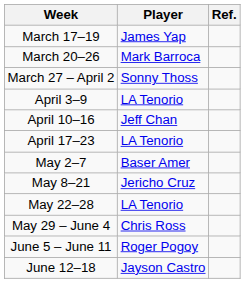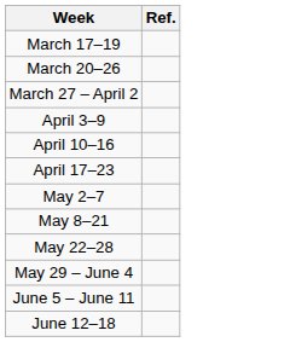 <table class="wikitable" border="1">
 <tr>
 <th>Week</th>
-<th>Player</th>
 <th>Ref.</th>
 </tr>
 <tr>
 <td align=center>March 17–19</td>
-<td><a href='#'>James Yap</a>  </td>
 <td align=center></td>
 </tr>
 <tr>
 <td align=center>March 20–26</td>
-<td><a href='#'>Mark Barroca</a>  </td>
 <td align=center></td>
 </tr>
 <tr>
 <td align=center>March 27 – April 2</td>
-<td><a href='#'>Sonny Thoss</a>  </td>
 <td align=center></td>
 </tr>
 <tr>
 <td align=center>April 3–9</td>
-<td><a href='#'>LA Tenorio</a>  </td>
 <td align=center></td>
 </tr>
 <tr>
 <td align=center>April 10–16</td>
-<td><a href='#'>Jeff Chan</a>  </td>
 <td align=center></td>
 </tr>
 <tr>
 <td align=center>April 17–23</td>
-<td><a href='#'>LA Tenorio</a>  </td>
 <td align=center></td>
 </tr>
 <tr>
 <td align=center>May 2–7</td>
-<td><a href='#'>Baser Amer</a>  </td>
 <td align=center></td>
 </tr>
 <tr>
 <td align=center>May 8–21</td>
-<td><a href='#'>Jericho Cruz</a>  </td>
 <td align=center></td>
 </tr>
 <tr>
 <td align=center>May 22–28</td>
-<td><a href='#'>LA Tenorio</a>  </td>
 <td align=center></td>
 </tr>
 <tr>
 <td align=center>May 29 – June 4</td>
-<td><a href='#'>Chris Ross</a>  </td>
 <td align=center></td>
 </tr>
 <tr>
 <td align=center>June 5 – June 11</td>
-<td><a href='#'>Roger Pogoy</a>  </td>
 <td align=center></td>
 </tr>
 <tr>
 <td align=center>June 12–18</td>
-<td><a href='#'>Jayson Castro</a>  </td>
 <td align=center></td>
 </tr>
 </table>
